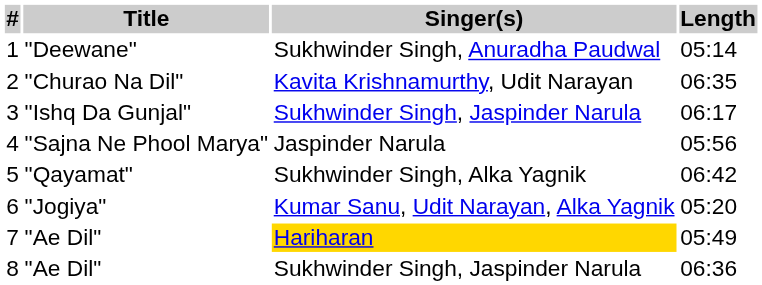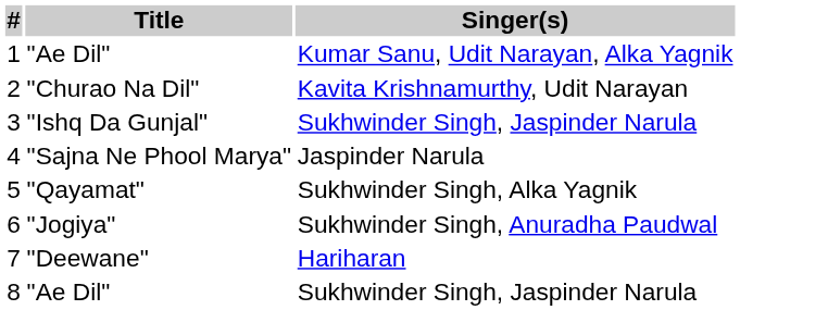 <table>
 <tr bgcolor="#CCCCCC" align="center">
 <th>#</th>
 <th>Title</th>
 <th>Singer(s)</th>
-<th>Length</th>
 </tr>
 <tr>
 <td>1</td>
-<td>"Deewane"</td>
-<td>Sukhwinder Singh, <a href='#'>Anuradha Paudwal</a></td>
-<td>05:14</td>
+<td>"Ae Dil"</td>
+<td><a href='#'>Kumar Sanu</a>, <a href='#'>Udit Narayan</a>, <a href='#'>Alka Yagnik</a></td>
 </tr>
 <tr>
 <td>2</td>
 <td>"Churao Na Dil"</td>
 <td><a href='#'>Kavita Krishnamurthy</a>, Udit Narayan</td>
-<td>06:35</td>
 </tr>
 <tr>
 <td>3</td>
 <td>"Ishq Da Gunjal"</td>
 <td><a href='#'>Sukhwinder Singh</a>, <a href='#'>Jaspinder Narula</a></td>
-<td>06:17</td>
 </tr>
 <tr>
 <td>4</td>
 <td>"Sajna Ne Phool Marya"</td>
 <td>Jaspinder Narula</td>
-<td>05:56</td>
 </tr>
 <tr>
 <td>5</td>
 <td>"Qayamat"</td>
 <td>Sukhwinder Singh, Alka Yagnik</td>
-<td>06:42</td>
 </tr>
 <tr>
 <td>6</td>
 <td>"Jogiya"</td>
-<td><a href='#'>Kumar Sanu</a>, <a href='#'>Udit Narayan</a>, <a href='#'>Alka Yagnik</a></td>
-<td>05:20</td>
+<td>Sukhwinder Singh, <a href='#'>Anuradha Paudwal</a></td>
 </tr>
 <tr>
 <td>7</td>
-<td>"Ae Dil"</td>
-<td style="background: gold;"><a href='#'>Hariharan</a></td>
-<td>05:49</td>
+<td>"Deewane"</td>
+<td><a href='#'>Hariharan</a></td>
 </tr>
 <tr>
 <td>8</td>
 <td>"Ae Dil"</td>
 <td>Sukhwinder Singh, Jaspinder Narula</td>
-<td>06:36</td>
 </tr>
 </table>
